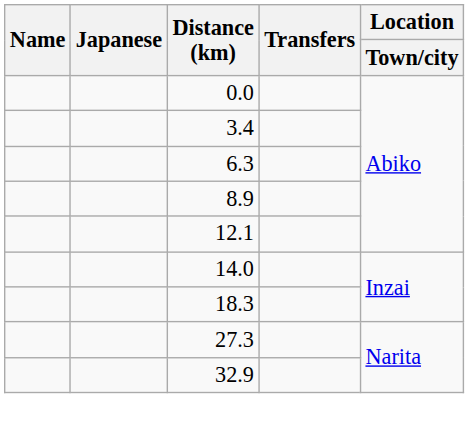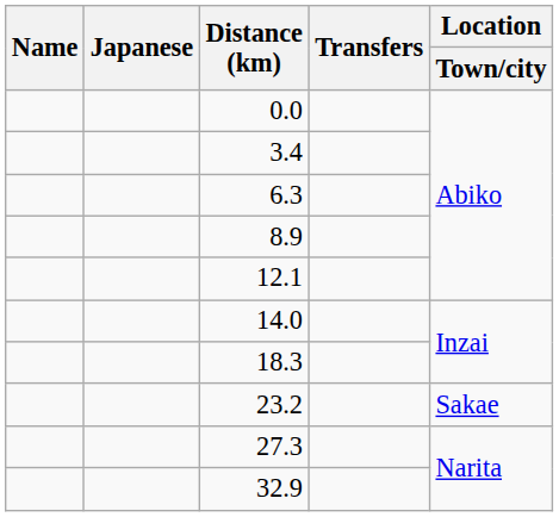 <table class="wikitable" table>
 <tr>
 <th rowspan="2">Name</th>
 <th rowspan="2">Japanese</th>
 <th rowspan="2">Distance<br>(km)</th>
 <th rowspan="2">Transfers</th>
 <th>Location</th>
 </tr>
 <tr>
 <th>Town/city</th>
 </tr>
 <tr>
 <td></td>
 <td></td>
 <td style="text-align: right;">0.0</td>
 <td style="white-space:nowrap;"></td>
 <td rowspan="5"><a href='#'>Abiko</a></td>
 </tr>
 <tr>
 <td></td>
 <td></td>
 <td style="text-align: right;">3.4</td>
 <td></td>
 </tr>
 <tr>
 <td></td>
 <td></td>
 <td style="text-align: right;">6.3</td>
 <td></td>
 </tr>
 <tr>
 <td></td>
 <td></td>
 <td style="text-align: right;">8.9</td>
 <td></td>
 </tr>
 <tr>
 <td></td>
 <td></td>
 <td style="text-align: right;">12.1</td>
 <td></td>
 </tr>
 <tr>
 <td></td>
 <td></td>
 <td style="text-align: right;">14.0</td>
 <td></td>
 <td rowspan="2"><a href='#'>Inzai</a></td>
 </tr>
 <tr>
 <td></td>
 <td></td>
 <td style="text-align: right;">18.3</td>
 <td></td>
 </tr>
 <tr>
 <td></td>
 <td></td>
+<td style="text-align: right;">23.2</td>
+<td></td>
+<td><a href='#'>Sakae</a></td>
+</tr>
+<tr>
+<td></td>
+<td></td>
 <td style="text-align: right;">27.3</td>
 <td></td>
 <td rowspan="2"><a href='#'>Narita</a></td>
 </tr>
 <tr>
 <td></td>
 <td></td>
 <td style="text-align: right;">32.9</td>
 <td></td>
 </tr>
 </table>
